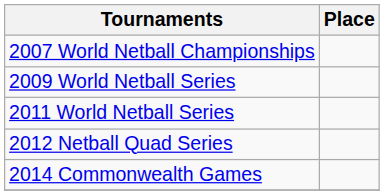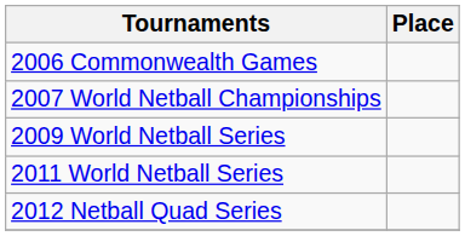 <table class="wikitable collapsible">
 <tr>
 <th>Tournaments</th>
 <th>Place</th>
+</tr>
+<tr>
+<td><a href='#'>2006 Commonwealth Games</a></td>
+<td></td>
 </tr>
 <tr>
 <td><a href='#'>2007 World Netball Championships</a></td>
 <td></td>
 </tr>
 <tr>
 <td><a href='#'>2009 World Netball Series</a></td>
 <td></td>
 </tr>
 <tr>
 <td><a href='#'>2011 World Netball Series</a></td>
 <td></td>
 </tr>
 <tr>
 <td><a href='#'>2012 Netball Quad Series</a></td>
 <td></td>
 </tr>
 <tr>
-<td><a href='#'>2014 Commonwealth Games</a></td>
-<td></td>
-</tr>
-<tr>
 </tr>
 </table>
